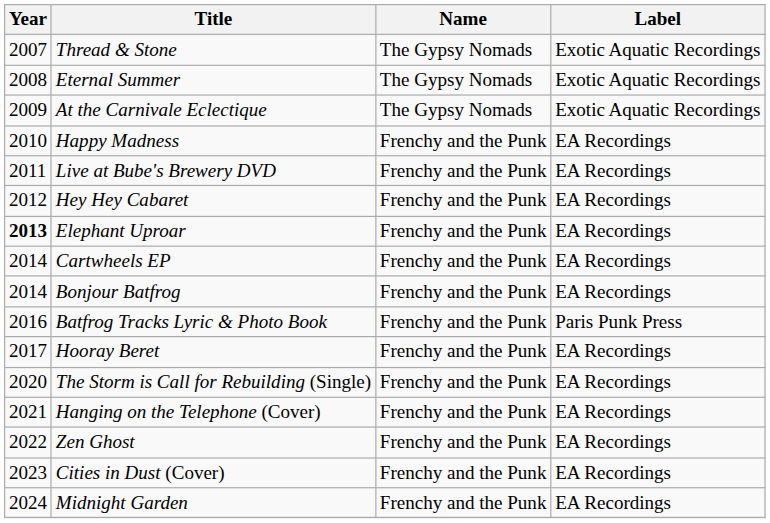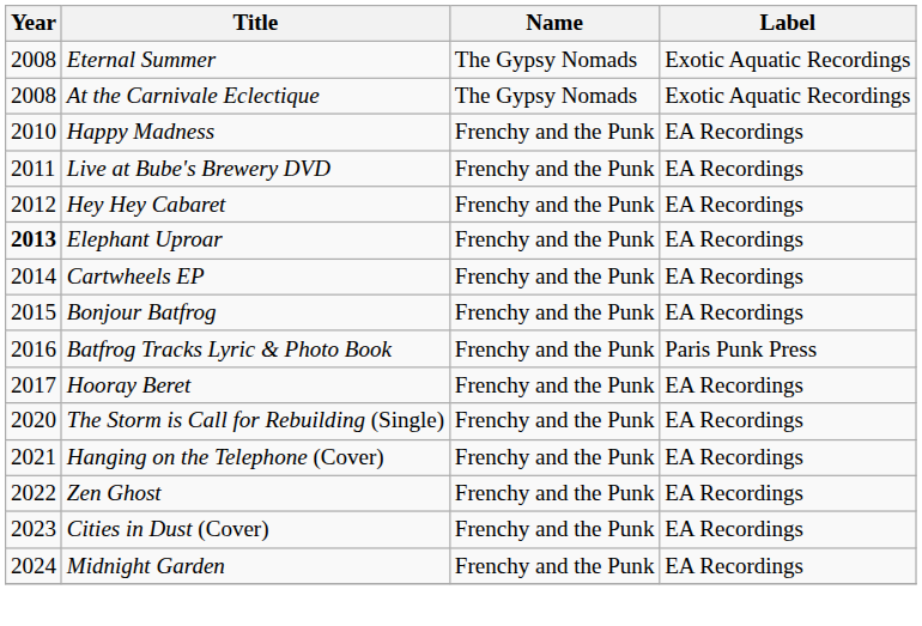 <table class="wikitable">
 <tr>
 <th>Year</th>
 <th>Title</th>
 <th>Name</th>
 <th>Label</th>
 </tr>
 <tr>
-<td>2007</td>
-<td><em>Thread & Stone</em></td>
-<td>The Gypsy Nomads</td>
-<td>Exotic Aquatic Recordings</td>
-</tr>
-<tr>
 <td>2008</td>
 <td><em>Eternal Summer</em></td>
 <td>The Gypsy Nomads</td>
 <td>Exotic Aquatic Recordings</td>
 </tr>
 <tr>
-<td>2009</td>
+<td>2008</td>
 <td><em>At the Carnivale Eclectique</em></td>
 <td>The Gypsy Nomads</td>
 <td>Exotic Aquatic Recordings</td>
 </tr>
 <tr>
 <td>2010</td>
 <td><em>Happy Madness</em></td>
 <td>Frenchy and the Punk</td>
 <td>EA Recordings</td>
 </tr>
 <tr>
 <td>2011</td>
 <td><em>Live at Bube's Brewery DVD</em></td>
 <td>Frenchy and the Punk</td>
 <td>EA Recordings</td>
 </tr>
 <tr>
 <td>2012</td>
 <td><em>Hey Hey Cabaret</em></td>
 <td>Frenchy and the Punk</td>
 <td>EA Recordings</td>
 </tr>
 <tr>
 <td><strong>2013</strong></td>
 <td><em>Elephant Uproar</em></td>
 <td>Frenchy and the Punk</td>
 <td>EA Recordings</td>
 </tr>
 <tr>
 <td>2014</td>
 <td><em>Cartwheels EP</em></td>
 <td>Frenchy and the Punk</td>
 <td>EA Recordings</td>
 </tr>
 <tr>
-<td>2014</td>
+<td>2015</td>
 <td><em>Bonjour Batfrog</em></td>
 <td>Frenchy and the Punk</td>
 <td>EA Recordings</td>
 </tr>
 <tr>
 <td>2016</td>
 <td><em>Batfrog Tracks Lyric & Photo Book</em></td>
 <td>Frenchy and the Punk</td>
 <td>Paris Punk Press</td>
 </tr>
 <tr>
 <td>2017</td>
 <td><em>Hooray Beret</em></td>
 <td>Frenchy and the Punk</td>
 <td>EA Recordings</td>
 </tr>
 <tr>
 <td>2020</td>
 <td><em>The Storm is Call for Rebuilding</em> (Single)</td>
 <td>Frenchy and the Punk</td>
 <td>EA Recordings</td>
 </tr>
 <tr>
 <td>2021</td>
 <td><em>Hanging on the Telephone</em> (Cover)</td>
 <td>Frenchy and the Punk</td>
 <td>EA Recordings</td>
 </tr>
 <tr>
 <td>2022</td>
 <td><em>Zen Ghost</em></td>
 <td>Frenchy and the Punk</td>
 <td>EA Recordings</td>
 </tr>
 <tr>
 <td>2023</td>
 <td><em>Cities in Dust</em> (Cover)</td>
 <td>Frenchy and the Punk</td>
 <td>EA Recordings</td>
 </tr>
 <tr>
 <td>2024</td>
 <td><em>Midnight Garden</em></td>
 <td>Frenchy and the Punk</td>
 <td>EA Recordings</td>
 </tr>
 <tr>
 </tr>
 </table>
